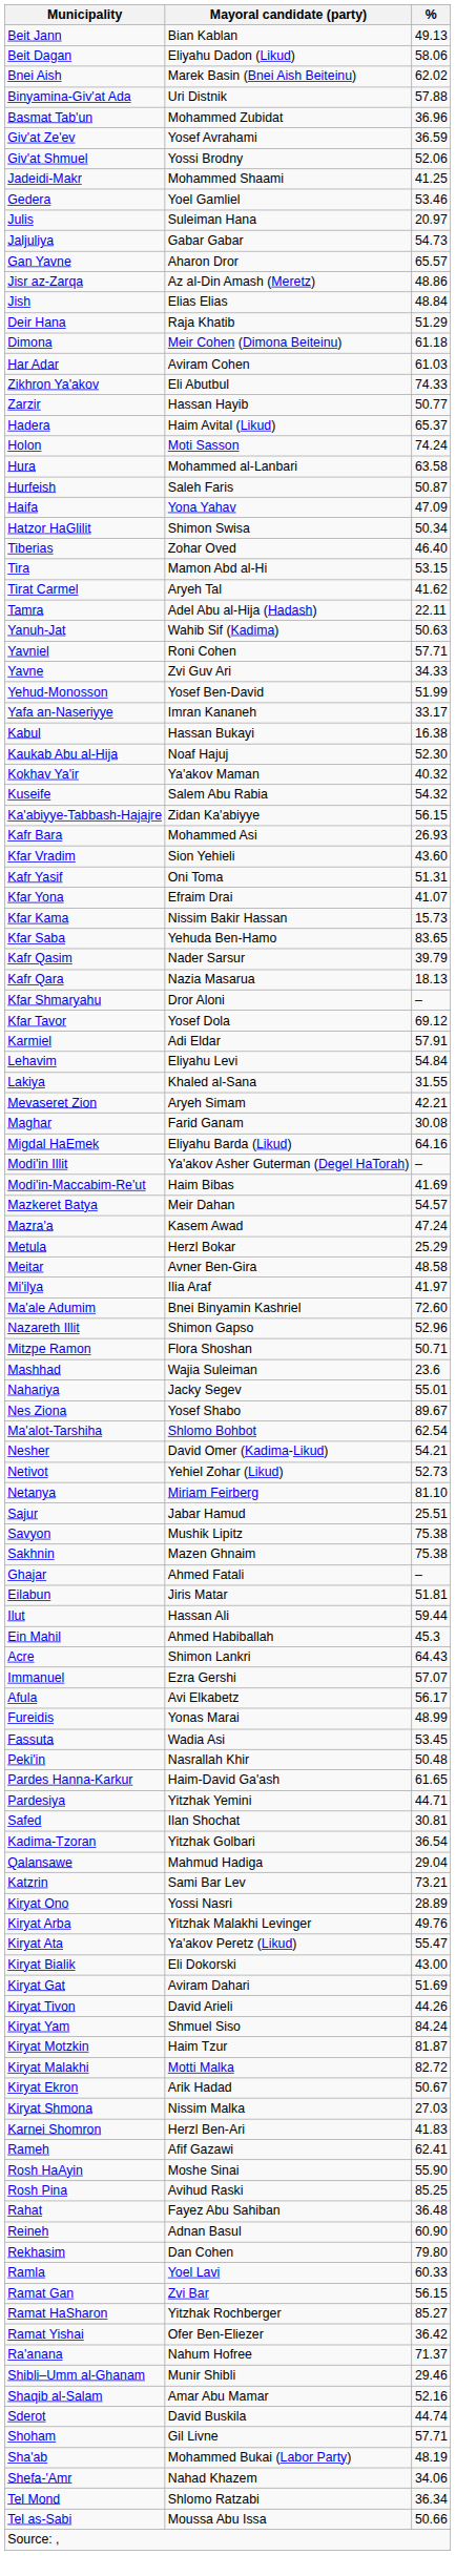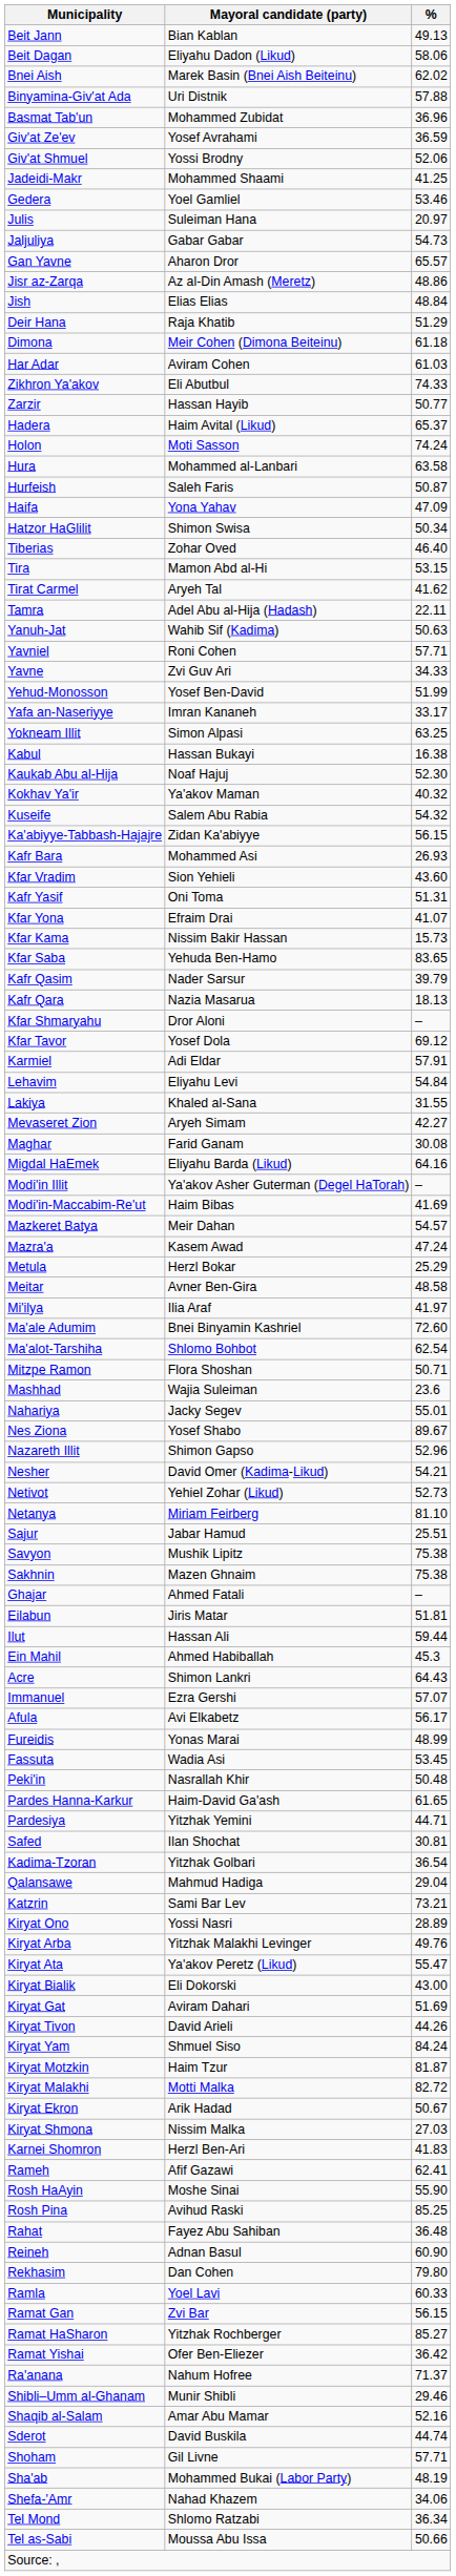 <table class=wikitable>
 <tr>
 <th>Municipality</th>
 <th>Mayoral candidate (party)</th>
 <th>%</th>
 </tr>
 <tr>
 <td><a href='#'>Beit Jann</a></td>
 <td>Bian Kablan</td>
 <td>49.13</td>
 </tr>
 <tr>
 <td><a href='#'>Beit Dagan</a></td>
 <td>Eliyahu Dadon (<a href='#'>Likud</a>)</td>
 <td>58.06</td>
 </tr>
 <tr>
 <td><a href='#'>Bnei Aish</a></td>
 <td>Marek Basin (<a href='#'>Bnei Aish Beiteinu</a>)</td>
 <td>62.02</td>
 </tr>
 <tr>
 <td><a href='#'>Binyamina-Giv'at Ada</a></td>
 <td>Uri Distnik</td>
 <td>57.88</td>
 </tr>
 <tr>
 <td><a href='#'>Basmat Tab'un</a></td>
 <td>Mohammed Zubidat</td>
 <td>36.96</td>
 </tr>
 <tr>
 <td><a href='#'>Giv'at Ze'ev</a></td>
 <td>Yosef Avrahami</td>
 <td>36.59</td>
 </tr>
 <tr>
 <td><a href='#'>Giv'at Shmuel</a></td>
 <td>Yossi Brodny</td>
 <td>52.06</td>
 </tr>
 <tr>
 <td><a href='#'>Jadeidi-Makr</a></td>
 <td>Mohammed Shaami</td>
 <td>41.25</td>
 </tr>
 <tr>
 <td><a href='#'>Gedera</a></td>
 <td>Yoel Gamliel</td>
 <td>53.46</td>
 </tr>
 <tr>
 <td><a href='#'>Julis</a></td>
 <td>Suleiman Hana</td>
 <td>20.97</td>
 </tr>
 <tr>
 <td><a href='#'>Jaljuliya</a></td>
 <td>Gabar Gabar</td>
 <td>54.73</td>
 </tr>
 <tr>
 <td><a href='#'>Gan Yavne</a></td>
 <td>Aharon Dror</td>
 <td>65.57</td>
 </tr>
 <tr>
 <td><a href='#'>Jisr az-Zarqa</a></td>
 <td>Az al-Din Amash (<a href='#'>Meretz</a>)</td>
 <td>48.86</td>
 </tr>
 <tr>
 <td><a href='#'>Jish</a></td>
 <td>Elias Elias</td>
 <td>48.84</td>
 </tr>
 <tr>
 <td><a href='#'>Deir Hana</a></td>
 <td>Raja Khatib</td>
 <td>51.29</td>
 </tr>
 <tr>
 <td><a href='#'>Dimona</a></td>
 <td><a href='#'>Meir Cohen</a> (<a href='#'>Dimona Beiteinu</a>)</td>
 <td>61.18</td>
 </tr>
 <tr>
 <td><a href='#'>Har Adar</a></td>
 <td>Aviram Cohen</td>
 <td>61.03</td>
 </tr>
 <tr>
 <td><a href='#'>Zikhron Ya'akov</a></td>
 <td>Eli Abutbul</td>
 <td>74.33</td>
 </tr>
 <tr>
 <td><a href='#'>Zarzir</a></td>
 <td>Hassan Hayib</td>
 <td>50.77</td>
 </tr>
 <tr>
 <td><a href='#'>Hadera</a></td>
 <td>Haim Avital (<a href='#'>Likud</a>)</td>
 <td>65.37</td>
 </tr>
 <tr>
 <td><a href='#'>Holon</a></td>
 <td><a href='#'>Moti Sasson</a></td>
 <td>74.24</td>
 </tr>
 <tr>
 <td><a href='#'>Hura</a></td>
 <td>Mohammed al-Lanbari</td>
 <td>63.58</td>
 </tr>
 <tr>
 <td><a href='#'>Hurfeish</a></td>
 <td>Saleh Faris</td>
 <td>50.87</td>
 </tr>
 <tr>
 <td><a href='#'>Haifa</a></td>
 <td><a href='#'>Yona Yahav</a></td>
 <td>47.09</td>
 </tr>
 <tr>
 <td><a href='#'>Hatzor HaGlilit</a></td>
 <td>Shimon Swisa</td>
 <td>50.34</td>
 </tr>
 <tr>
 <td><a href='#'>Tiberias</a></td>
 <td>Zohar Oved</td>
 <td>46.40</td>
 </tr>
 <tr>
 <td><a href='#'>Tira</a></td>
 <td>Mamon Abd al-Hi</td>
 <td>53.15</td>
 </tr>
 <tr>
 <td><a href='#'>Tirat Carmel</a></td>
 <td>Aryeh Tal</td>
 <td>41.62</td>
 </tr>
 <tr>
 <td><a href='#'>Tamra</a></td>
 <td>Adel Abu al-Hija (<a href='#'>Hadash</a>)</td>
 <td>22.11</td>
 </tr>
 <tr>
 <td><a href='#'>Yanuh-Jat</a></td>
 <td>Wahib Sif (<a href='#'>Kadima</a>)</td>
 <td>50.63</td>
 </tr>
 <tr>
 <td><a href='#'>Yavniel</a></td>
 <td>Roni Cohen</td>
 <td>57.71</td>
 </tr>
 <tr>
 <td><a href='#'>Yavne</a></td>
 <td>Zvi Guv Ari</td>
 <td>34.33</td>
 </tr>
 <tr>
 <td><a href='#'>Yehud-Monosson</a></td>
 <td>Yosef Ben-David</td>
 <td>51.99</td>
 </tr>
 <tr>
 <td><a href='#'>Yafa an-Naseriyye</a></td>
 <td>Imran Kananeh</td>
 <td>33.17</td>
 </tr>
 <tr>
+<td><a href='#'>Yokneam Illit</a></td>
+<td>Simon Alpasi</td>
+<td>63.25</td>
+</tr>
+<tr>
 <td><a href='#'>Kabul</a></td>
 <td>Hassan Bukayi</td>
 <td>16.38</td>
 </tr>
 <tr>
 <td><a href='#'>Kaukab Abu al-Hija</a></td>
 <td>Noaf Hajuj</td>
 <td>52.30</td>
 </tr>
 <tr>
 <td><a href='#'>Kokhav Ya'ir</a></td>
 <td>Ya'akov Maman</td>
 <td>40.32</td>
 </tr>
 <tr>
 <td><a href='#'>Kuseife</a></td>
 <td>Salem Abu Rabia</td>
 <td>54.32</td>
 </tr>
 <tr>
 <td><a href='#'>Ka'abiyye-Tabbash-Hajajre</a></td>
 <td>Zidan Ka'abiyye</td>
 <td>56.15</td>
 </tr>
 <tr>
 <td><a href='#'>Kafr Bara</a></td>
 <td>Mohammed Asi</td>
 <td>26.93</td>
 </tr>
 <tr>
 <td><a href='#'>Kfar Vradim</a></td>
 <td>Sion Yehieli</td>
 <td>43.60</td>
 </tr>
 <tr>
 <td><a href='#'>Kafr Yasif</a></td>
 <td>Oni Toma</td>
 <td>51.31</td>
 </tr>
 <tr>
 <td><a href='#'>Kfar Yona</a></td>
 <td>Efraim Drai</td>
 <td>41.07</td>
 </tr>
 <tr>
 <td><a href='#'>Kfar Kama</a></td>
 <td>Nissim Bakir Hassan</td>
 <td>15.73</td>
 </tr>
 <tr>
 <td><a href='#'>Kfar Saba</a></td>
 <td>Yehuda Ben-Hamo</td>
 <td>83.65</td>
 </tr>
 <tr>
 <td><a href='#'>Kafr Qasim</a></td>
 <td>Nader Sarsur</td>
 <td>39.79</td>
 </tr>
 <tr>
 <td><a href='#'>Kafr Qara</a></td>
 <td>Nazia Masarua</td>
 <td>18.13</td>
 </tr>
 <tr>
 <td><a href='#'>Kfar Shmaryahu</a></td>
 <td>Dror Aloni</td>
 <td>–</td>
 </tr>
 <tr>
 <td><a href='#'>Kfar Tavor</a></td>
 <td>Yosef Dola</td>
 <td>69.12</td>
 </tr>
 <tr>
 <td><a href='#'>Karmiel</a></td>
 <td>Adi Eldar</td>
 <td>57.91</td>
 </tr>
 <tr>
 <td><a href='#'>Lehavim</a></td>
 <td>Eliyahu Levi</td>
 <td>54.84</td>
 </tr>
 <tr>
 <td><a href='#'>Lakiya</a></td>
 <td>Khaled al-Sana</td>
 <td>31.55</td>
 </tr>
 <tr>
 <td><a href='#'>Mevaseret Zion</a></td>
 <td>Aryeh Simam</td>
-<td>42.21</td>
+<td>42.27</td>
 </tr>
 <tr>
 <td><a href='#'>Maghar</a></td>
 <td>Farid Ganam</td>
 <td>30.08</td>
 </tr>
 <tr>
 <td><a href='#'>Migdal HaEmek</a></td>
 <td>Eliyahu Barda (<a href='#'>Likud</a>)</td>
 <td>64.16</td>
 </tr>
 <tr>
 <td><a href='#'>Modi'in Illit</a></td>
 <td>Ya'akov Asher Guterman (<a href='#'>Degel HaTorah</a>)</td>
 <td>–</td>
 </tr>
 <tr>
 <td><a href='#'>Modi'in-Maccabim-Re'ut</a></td>
 <td>Haim Bibas</td>
 <td>41.69</td>
 </tr>
 <tr>
 <td><a href='#'>Mazkeret Batya</a></td>
 <td>Meir Dahan</td>
 <td>54.57</td>
 </tr>
 <tr>
 <td><a href='#'>Mazra'a</a></td>
 <td>Kasem Awad</td>
 <td>47.24</td>
 </tr>
 <tr>
 <td><a href='#'>Metula</a></td>
 <td>Herzl Bokar</td>
 <td>25.29</td>
 </tr>
 <tr>
 <td><a href='#'>Meitar</a></td>
 <td>Avner Ben-Gira</td>
 <td>48.58</td>
 </tr>
 <tr>
 <td><a href='#'>Mi'ilya</a></td>
 <td>Ilia Araf</td>
 <td>41.97</td>
 </tr>
 <tr>
 <td><a href='#'>Ma'ale Adumim</a></td>
 <td>Bnei Binyamin Kashriel</td>
 <td>72.60</td>
 </tr>
 <tr>
-<td><a href='#'>Nazareth Illit</a></td>
-<td>Shimon Gapso</td>
-<td>52.96</td>
+<td><a href='#'>Ma'alot-Tarshiha</a></td>
+<td><a href='#'>Shlomo Bohbot</a></td>
+<td>62.54</td>
 </tr>
 <tr>
 <td><a href='#'>Mitzpe Ramon</a></td>
 <td>Flora Shoshan</td>
 <td>50.71</td>
 </tr>
 <tr>
 <td><a href='#'>Mashhad</a></td>
 <td>Wajia Suleiman</td>
 <td>23.6</td>
 </tr>
 <tr>
 <td><a href='#'>Nahariya</a></td>
 <td>Jacky Segev</td>
 <td>55.01</td>
 </tr>
 <tr>
 <td><a href='#'>Nes Ziona</a></td>
 <td>Yosef Shabo</td>
 <td>89.67</td>
 </tr>
 <tr>
-<td><a href='#'>Ma'alot-Tarshiha</a></td>
-<td><a href='#'>Shlomo Bohbot</a></td>
-<td>62.54</td>
+<td><a href='#'>Nazareth Illit</a></td>
+<td>Shimon Gapso</td>
+<td>52.96</td>
 </tr>
 <tr>
 <td><a href='#'>Nesher</a></td>
 <td>David Omer (<a href='#'>Kadima</a>-<a href='#'>Likud</a>)</td>
 <td>54.21</td>
 </tr>
 <tr>
 <td><a href='#'>Netivot</a></td>
 <td>Yehiel Zohar (<a href='#'>Likud</a>)</td>
 <td>52.73</td>
 </tr>
 <tr>
 <td><a href='#'>Netanya</a></td>
 <td><a href='#'>Miriam Feirberg</a></td>
 <td>81.10</td>
 </tr>
 <tr>
 <td><a href='#'>Sajur</a></td>
 <td>Jabar Hamud</td>
 <td>25.51</td>
 </tr>
 <tr>
 <td><a href='#'>Savyon</a></td>
 <td>Mushik Lipitz</td>
 <td>75.38</td>
 </tr>
 <tr>
 <td><a href='#'>Sakhnin</a></td>
 <td>Mazen Ghnaim</td>
 <td>75.38</td>
 </tr>
 <tr>
 <td><a href='#'>Ghajar</a></td>
 <td>Ahmed Fatali</td>
 <td>–</td>
 </tr>
 <tr>
 <td><a href='#'>Eilabun</a></td>
 <td>Jiris Matar</td>
 <td>51.81</td>
 </tr>
 <tr>
 <td><a href='#'>Ilut</a></td>
 <td>Hassan Ali</td>
 <td>59.44</td>
 </tr>
 <tr>
 <td><a href='#'>Ein Mahil</a></td>
 <td>Ahmed Habiballah</td>
 <td>45.3</td>
 </tr>
 <tr>
 <td><a href='#'>Acre</a></td>
 <td>Shimon Lankri</td>
 <td>64.43</td>
 </tr>
 <tr>
 <td><a href='#'>Immanuel</a></td>
 <td>Ezra Gershi</td>
 <td>57.07</td>
 </tr>
 <tr>
 <td><a href='#'>Afula</a></td>
 <td>Avi Elkabetz</td>
 <td>56.17</td>
 </tr>
 <tr>
 <td><a href='#'>Fureidis</a></td>
 <td>Yonas Marai</td>
 <td>48.99</td>
 </tr>
 <tr>
 <td><a href='#'>Fassuta</a></td>
 <td>Wadia Asi</td>
 <td>53.45</td>
 </tr>
 <tr>
 <td><a href='#'>Peki'in</a></td>
 <td>Nasrallah Khir</td>
 <td>50.48</td>
 </tr>
 <tr>
 <td><a href='#'>Pardes Hanna-Karkur</a></td>
 <td>Haim-David Ga'ash</td>
 <td>61.65</td>
 </tr>
 <tr>
 <td><a href='#'>Pardesiya</a></td>
 <td>Yitzhak Yemini</td>
 <td>44.71</td>
 </tr>
 <tr>
 <td><a href='#'>Safed</a></td>
 <td>Ilan Shochat</td>
 <td>30.81</td>
 </tr>
 <tr>
 <td><a href='#'>Kadima-Tzoran</a></td>
 <td>Yitzhak Golbari</td>
 <td>36.54</td>
 </tr>
 <tr>
 <td><a href='#'>Qalansawe</a></td>
 <td>Mahmud Hadiga</td>
 <td>29.04</td>
 </tr>
 <tr>
 <td><a href='#'>Katzrin</a></td>
 <td>Sami Bar Lev</td>
 <td>73.21</td>
 </tr>
 <tr>
 <td><a href='#'>Kiryat Ono</a></td>
 <td>Yossi Nasri</td>
 <td>28.89</td>
 </tr>
 <tr>
 <td><a href='#'>Kiryat Arba</a></td>
 <td>Yitzhak Malakhi Levinger</td>
 <td>49.76</td>
 </tr>
 <tr>
 <td><a href='#'>Kiryat Ata</a></td>
 <td>Ya'akov Peretz (<a href='#'>Likud</a>)</td>
 <td>55.47</td>
 </tr>
 <tr>
 <td><a href='#'>Kiryat Bialik</a></td>
 <td>Eli Dokorski</td>
 <td>43.00</td>
 </tr>
 <tr>
 <td><a href='#'>Kiryat Gat</a></td>
 <td>Aviram Dahari</td>
 <td>51.69</td>
 </tr>
 <tr>
 <td><a href='#'>Kiryat Tivon</a></td>
 <td>David Arieli</td>
 <td>44.26</td>
 </tr>
 <tr>
 <td><a href='#'>Kiryat Yam</a></td>
 <td>Shmuel Siso</td>
 <td>84.24</td>
 </tr>
 <tr>
 <td><a href='#'>Kiryat Motzkin</a></td>
 <td>Haim Tzur</td>
 <td>81.87</td>
 </tr>
 <tr>
 <td><a href='#'>Kiryat Malakhi</a></td>
 <td><a href='#'>Motti Malka</a></td>
 <td>82.72</td>
 </tr>
 <tr>
 <td><a href='#'>Kiryat Ekron</a></td>
 <td>Arik Hadad</td>
 <td>50.67</td>
 </tr>
 <tr>
 <td><a href='#'>Kiryat Shmona</a></td>
 <td>Nissim Malka</td>
 <td>27.03</td>
 </tr>
 <tr>
 <td><a href='#'>Karnei Shomron</a></td>
 <td>Herzl Ben-Ari</td>
 <td>41.83</td>
 </tr>
 <tr>
 <td><a href='#'>Rameh</a></td>
 <td>Afif Gazawi</td>
 <td>62.41</td>
 </tr>
 <tr>
 <td><a href='#'>Rosh HaAyin</a></td>
 <td>Moshe Sinai</td>
 <td>55.90</td>
 </tr>
 <tr>
 <td><a href='#'>Rosh Pina</a></td>
 <td>Avihud Raski</td>
 <td>85.25</td>
 </tr>
 <tr>
 <td><a href='#'>Rahat</a></td>
 <td>Fayez Abu Sahiban</td>
 <td>36.48</td>
 </tr>
 <tr>
 <td><a href='#'>Reineh</a></td>
 <td>Adnan Basul</td>
 <td>60.90</td>
 </tr>
 <tr>
 <td><a href='#'>Rekhasim</a></td>
 <td>Dan Cohen</td>
 <td>79.80</td>
 </tr>
 <tr>
 <td><a href='#'>Ramla</a></td>
 <td><a href='#'>Yoel Lavi</a></td>
 <td>60.33</td>
 </tr>
 <tr>
 <td><a href='#'>Ramat Gan</a></td>
 <td><a href='#'>Zvi Bar</a></td>
 <td>56.15</td>
 </tr>
 <tr>
 <td><a href='#'>Ramat HaSharon</a></td>
 <td>Yitzhak Rochberger</td>
 <td>85.27</td>
 </tr>
 <tr>
 <td><a href='#'>Ramat Yishai</a></td>
 <td>Ofer Ben-Eliezer</td>
 <td>36.42</td>
 </tr>
 <tr>
 <td><a href='#'>Ra'anana</a></td>
 <td>Nahum Hofree</td>
 <td>71.37</td>
 </tr>
 <tr>
 <td><a href='#'>Shibli–Umm al-Ghanam</a></td>
 <td>Munir Shibli</td>
 <td>29.46</td>
 </tr>
 <tr>
 <td><a href='#'>Shaqib al-Salam</a></td>
 <td>Amar Abu Mamar</td>
 <td>52.16</td>
 </tr>
 <tr>
 <td><a href='#'>Sderot</a></td>
 <td>David Buskila</td>
 <td>44.74</td>
 </tr>
 <tr>
 <td><a href='#'>Shoham</a></td>
 <td>Gil Livne</td>
 <td>57.71</td>
 </tr>
 <tr>
 <td><a href='#'>Sha'ab</a></td>
 <td>Mohammed Bukai (<a href='#'>Labor Party</a>)</td>
 <td>48.19</td>
 </tr>
 <tr>
 <td><a href='#'>Shefa-'Amr</a></td>
 <td>Nahad Khazem</td>
 <td>34.06</td>
 </tr>
 <tr>
 <td><a href='#'>Tel Mond</a></td>
 <td>Shlomo Ratzabi</td>
 <td>36.34</td>
 </tr>
 <tr>
 <td><a href='#'>Tel as-Sabi</a></td>
 <td>Moussa Abu Issa</td>
 <td>50.66</td>
 </tr>
 <tr>
 <td align=left colspan=3>Source: , </td>
 </tr>
 </table>
